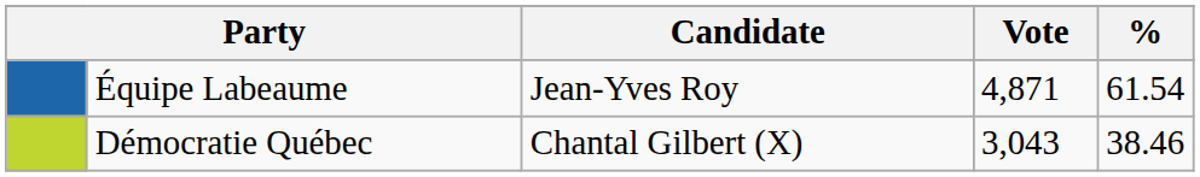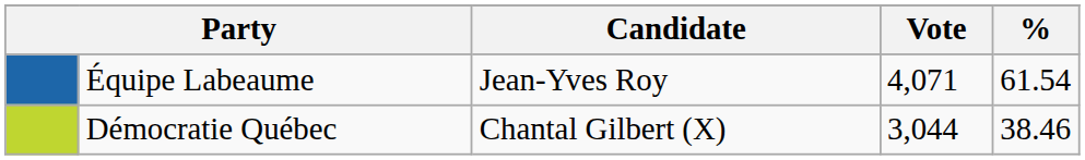 <table class="wikitable">
 <tr>
 </tr>
 <tr>
 <th bgcolor="#DDDDFF" width="230px" colspan="2">Party</th>
 <th bgcolor="#DDDDFF" width="200px">Candidate</th>
 <th bgcolor="#DDDDFF" width="50px">Vote</th>
 <th bgcolor="#DDDDFF" width="30px">%</th>
 </tr>
 <tr>
 <td bgcolor=#1D66A9 width="30px"> </td>
 <td>Équipe Labeaume</td>
 <td>Jean-Yves Roy</td>
-<td>4,871</td>
+<td>4,071</td>
 <td>61.54</td>
 </tr>
 <tr>
 <td bgcolor=#BFD630 width="30px"> </td>
 <td>Démocratie Québec</td>
 <td>Chantal Gilbert (X)</td>
-<td>3,043</td>
+<td>3,044</td>
 <td>38.46</td>
 </tr>
 </table>
